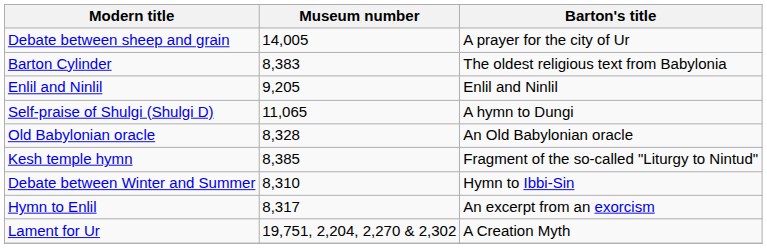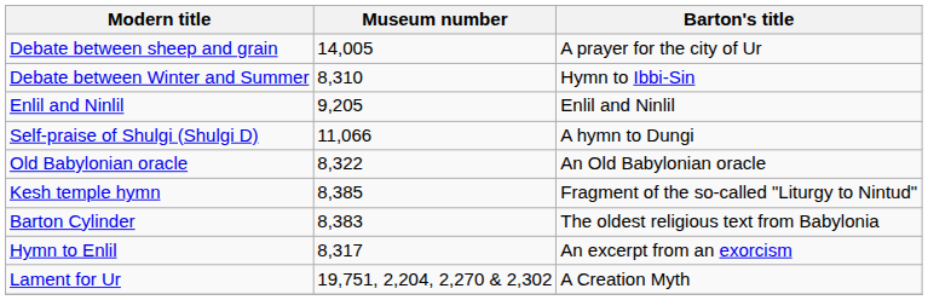 <table class="wikitable">
 <tr>
 <th>Modern title</th>
 <th>Museum number</th>
 <th>Barton's title</th>
 </tr>
 <tr>
 <td><a href='#'>Debate between sheep and grain</a></td>
 <td>14,005</td>
 <td>A prayer for the city of Ur</td>
 </tr>
 <tr>
-<td><a href='#'>Barton Cylinder</a></td>
-<td>8,383</td>
-<td>The oldest religious text from Babylonia</td>
+<td><a href='#'>Debate between Winter and Summer</a></td>
+<td>8,310</td>
+<td>Hymn to <a href='#'>Ibbi-Sin</a></td>
 </tr>
 <tr>
 <td><a href='#'>Enlil and Ninlil</a></td>
 <td>9,205</td>
 <td>Enlil and Ninlil</td>
 </tr>
 <tr>
 <td><a href='#'>Self-praise of Shulgi (Shulgi D)</a></td>
-<td>11,065</td>
+<td>11,066</td>
 <td>A hymn to Dungi</td>
 </tr>
 <tr>
 <td><a href='#'>Old Babylonian oracle</a></td>
-<td>8,328</td>
+<td>8,322</td>
 <td>An Old Babylonian oracle</td>
 </tr>
 <tr>
 <td><a href='#'>Kesh temple hymn</a></td>
 <td>8,385</td>
 <td>Fragment of the so-called "Liturgy to Nintud"</td>
 </tr>
 <tr>
-<td><a href='#'>Debate between Winter and Summer</a></td>
-<td>8,310</td>
-<td>Hymn to <a href='#'>Ibbi-Sin</a></td>
+<td><a href='#'>Barton Cylinder</a></td>
+<td>8,383</td>
+<td>The oldest religious text from Babylonia</td>
 </tr>
 <tr>
 <td><a href='#'>Hymn to Enlil</a></td>
 <td>8,317</td>
 <td>An excerpt from an <a href='#'>exorcism</a></td>
 </tr>
 <tr>
 <td><a href='#'>Lament for Ur</a></td>
 <td>19,751, 2,204, 2,270 & 2,302</td>
 <td>A Creation Myth</td>
 </tr>
 <tr>
 </tr>
 </table>
